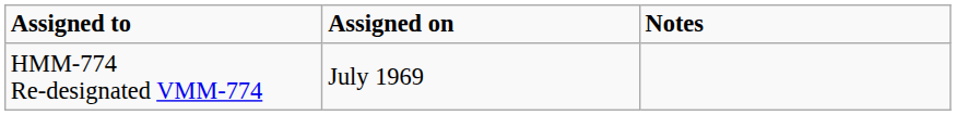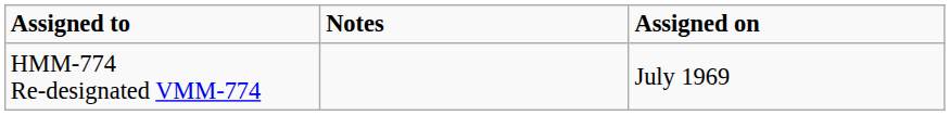 <table class="wikitable" style="width: 70%;">
 <tr>
 <td style="width: 200px;"><strong>Assigned to</strong></td>
+<td><strong>Notes</strong></td>
 <td style="width: 200px;"><strong>Assigned on</strong></td>
-<td><strong>Notes</strong></td>
 </tr>
 <tr>
 <td>HMM-774<br>Re-designated <a href='#'>VMM-774</a></td>
+<td></td>
 <td>July 1969</td>
-<td></td>
 </tr>
 </table>
